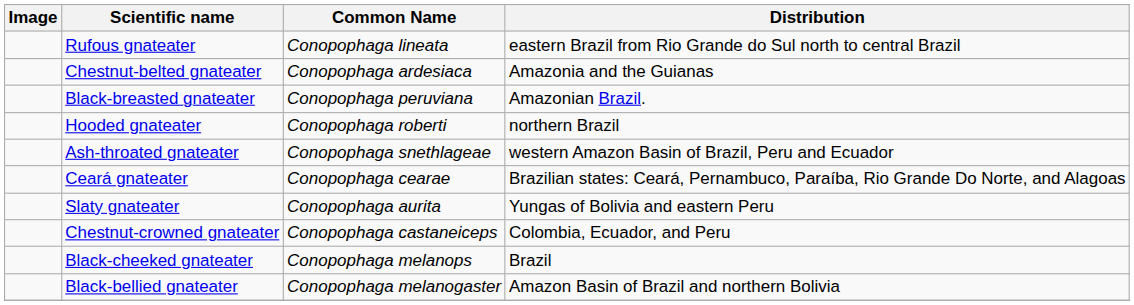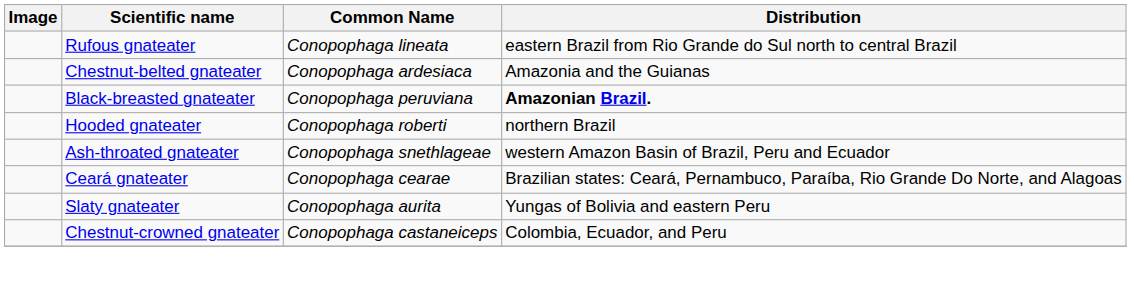 <table class="wikitable">
 <tr>
 <th>Image</th>
 <th>Scientific name</th>
 <th>Common Name</th>
 <th>Distribution</th>
 </tr>
 <tr>
 <td></td>
 <td><a href='#'>Rufous gnateater</a></td>
 <td><em>Conopophaga lineata</em></td>
 <td>eastern Brazil from Rio Grande do Sul north to central Brazil</td>
 </tr>
 <tr>
 <td></td>
 <td><a href='#'>Chestnut-belted gnateater</a></td>
 <td><em>Conopophaga ardesiaca</em></td>
 <td>Amazonia and the Guianas</td>
 </tr>
 <tr>
 <td></td>
 <td><a href='#'>Black-breasted gnateater</a></td>
 <td><em>Conopophaga peruviana</em></td>
-<td>Amazonian <a href='#'>Brazil</a>.</td>
+<td><strong>Amazonian <a href='#'>Brazil</a>.</strong></td>
 </tr>
 <tr>
 <td></td>
 <td><a href='#'>Hooded gnateater</a></td>
 <td><em>Conopophaga roberti</em></td>
 <td>northern Brazil</td>
 </tr>
 <tr>
 <td></td>
 <td><a href='#'>Ash-throated gnateater</a></td>
 <td><em>Conopophaga snethlageae</em></td>
 <td>western Amazon Basin of Brazil, Peru and Ecuador</td>
 </tr>
 <tr>
 <td></td>
 <td><a href='#'>Ceará gnateater</a></td>
 <td><em>Conopophaga cearae</em></td>
 <td>Brazilian states: Ceará, Pernambuco, Paraíba, Rio Grande Do Norte, and Alagoas</td>
 </tr>
 <tr>
 <td></td>
 <td><a href='#'>Slaty gnateater</a></td>
 <td><em>Conopophaga aurita</em></td>
 <td>Yungas of Bolivia and eastern Peru</td>
 </tr>
 <tr>
 <td></td>
 <td><a href='#'>Chestnut-crowned gnateater</a></td>
 <td><em>Conopophaga castaneiceps</em></td>
 <td>Colombia, Ecuador, and Peru</td>
 </tr>
 <tr>
-<td></td>
-<td><a href='#'>Black-cheeked gnateater</a></td>
-<td><em>Conopophaga melanops</em></td>
-<td>Brazil</td>
-</tr>
-<tr>
-<td></td>
-<td><a href='#'>Black-bellied gnateater</a></td>
-<td><em>Conopophaga melanogaster</em></td>
-<td>Amazon Basin of Brazil and northern Bolivia</td>
-</tr>
-<tr>
 </tr>
 </table>
